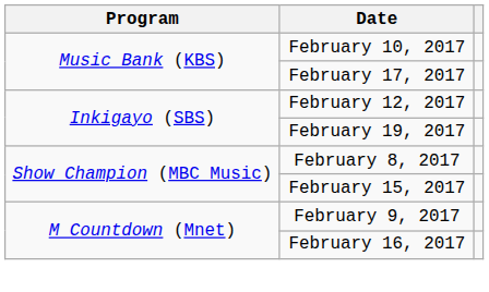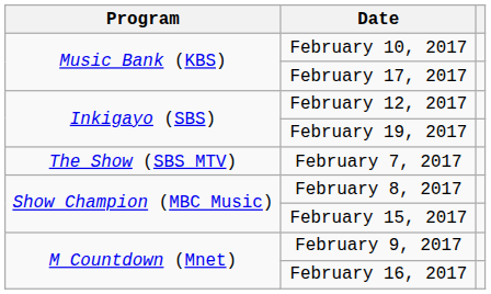 <table class="wikitable" style="text-align:center">
 <tr>
 <th width="200">Program</th>
 <th width="140">Date</th>
 <th></th>
 </tr>
 <tr>
 <td rowspan="2"><em><a href='#'>Music Bank</a></em> (<a href='#'>KBS</a>)</td>
 <td>February 10, 2017</td>
 <td></td>
 </tr>
 <tr>
 <td>February 17, 2017</td>
 <td></td>
 </tr>
 <tr>
 <td rowspan="2"><em><a href='#'>Inkigayo</a></em> (<a href='#'>SBS</a>)</td>
 <td>February 12, 2017</td>
 <td></td>
 </tr>
 <tr>
 <td>February 19, 2017</td>
 <td></td>
 </tr>
 <tr>
+<td><em><a href='#'>The Show</a></em> (<a href='#'>SBS MTV</a>)</td>
+<td>February 7, 2017</td>
+<td></td>
+</tr>
+<tr>
 <td rowspan="2"><em><a href='#'>Show Champion</a></em> (<a href='#'>MBC Music</a>)</td>
 <td>February 8, 2017</td>
 <td></td>
 </tr>
 <tr>
 <td>February 15, 2017</td>
 <td></td>
 </tr>
 <tr>
 <td rowspan="2"><em><a href='#'>M Countdown</a></em> (<a href='#'>Mnet</a>)</td>
 <td>February 9, 2017</td>
 <td></td>
 </tr>
 <tr>
 <td>February 16, 2017</td>
 <td></td>
 </tr>
 </table>
